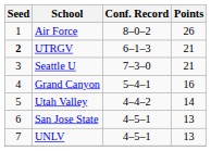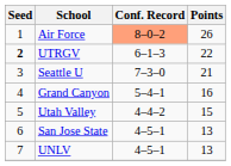 <table class="wikitable" style="white-space:nowrap;text-align:center">
 <tr>
 <th>Seed</th>
 <th>School</th>
 <th>Conf. Record</th>
 <th>Points</th>
 </tr>
 <tr>
 <td>1</td>
 <td align=left><a href='#'>Air Force</a></td>
-<td>8–0–2</td>
+<td style="background: lightsalmon;">8–0–2</td>
 <td>26</td>
 </tr>
 <tr>
 <td><strong>2</strong></td>
 <td align=left><a href='#'>UTRGV</a></td>
 <td>6–1–3</td>
-<td>21</td>
+<td>22</td>
 </tr>
 <tr>
 <td>3</td>
 <td align=left><a href='#'>Seattle U</a></td>
 <td>7–3–0</td>
 <td>21</td>
 </tr>
 <tr>
 <td>4</td>
 <td align=left><a href='#'>Grand Canyon</a></td>
 <td>5–4–1</td>
 <td>16</td>
 </tr>
 <tr>
 <td>5</td>
 <td align=left><a href='#'>Utah Valley</a></td>
 <td>4–4–2</td>
-<td>14</td>
+<td>15</td>
 </tr>
 <tr>
 <td>6</td>
 <td align=left><a href='#'>San Jose State</a></td>
 <td>4–5–1</td>
 <td>13</td>
 </tr>
 <tr>
 <td>7</td>
 <td align=left><a href='#'>UNLV</a></td>
 <td>4–5–1</td>
 <td>13</td>
 </tr>
 <tr>
 </tr>
 </table>
